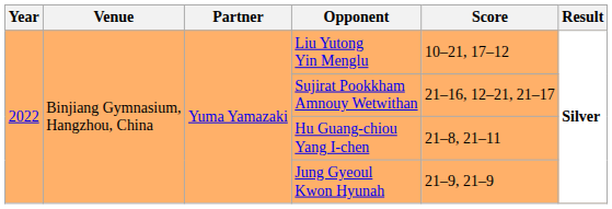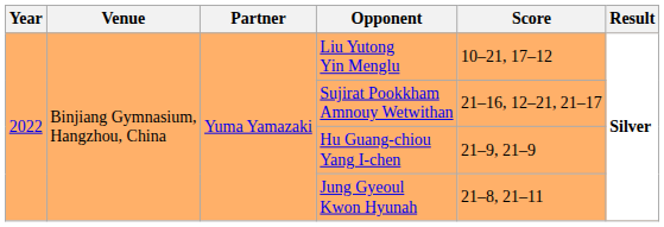 <table class="sortable wikitable" style="font-size: 90%;">
 <tr>
 <th>Year</th>
 <th>Venue</th>
 <th>Partner</th>
 <th>Opponent</th>
 <th>Score</th>
 <th>Result</th>
 </tr>
 <tr style="background:#FFB069">
 <td rowspan="5" align="center"><a href='#'>2022</a></td>
 <td rowspan="5" align="left">Binjiang Gymnasium,<br>Hangzhou, China</td>
 <td rowspan="5" align="left"> <a href='#'>Yuma Yamazaki</a></td>
 <td align="left"> <a href='#'>Liu Yutong</a><br> <a href='#'>Yin Menglu</a></td>
 <td align="left">10–21, 17–12</td>
 <td style="text-align:left; background:white" rowspan="5"> <strong>Silver</strong></td>
 </tr>
 <tr style="background:#FFB069">
 <td align="left"> <a href='#'>Sujirat Pookkham</a><br> <a href='#'>Amnouy Wetwithan</a></td>
 <td align="left">21–16, 12–21, 21–17</td>
 </tr>
 <tr style="background:#FFB069">
 <td align="left"> <a href='#'>Hu Guang-chiou</a><br> <a href='#'>Yang I-chen</a></td>
-<td align="left">21–8, 21–11</td>
+<td align="left">21–9, 21–9</td>
 </tr>
 <tr style="background:#FFB069">
 <td align="left"> <a href='#'>Jung Gyeoul</a><br> <a href='#'>Kwon Hyunah</a></td>
-<td align="left">21–9, 21–9</td>
+<td align="left">21–8, 21–11</td>
 </tr>
 </table>
